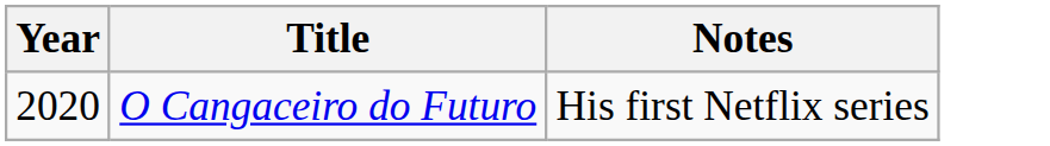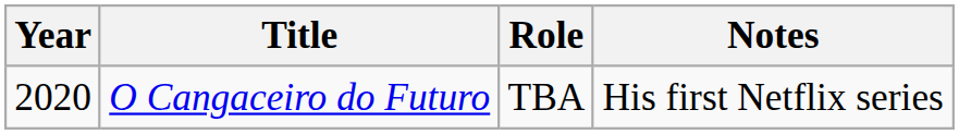 <table class="wikitable">
 <tr>
 <th>Year</th>
 <th>Title</th>
+<th>Role</th>
 <th>Notes</th>
 </tr>
 <tr>
 <td>2020</td>
 <td><em><a href='#'>O Cangaceiro do Futuro</a></em></td>
+<td>TBA</td>
 <td>His first Netflix series</td>
 </tr>
 </table>
